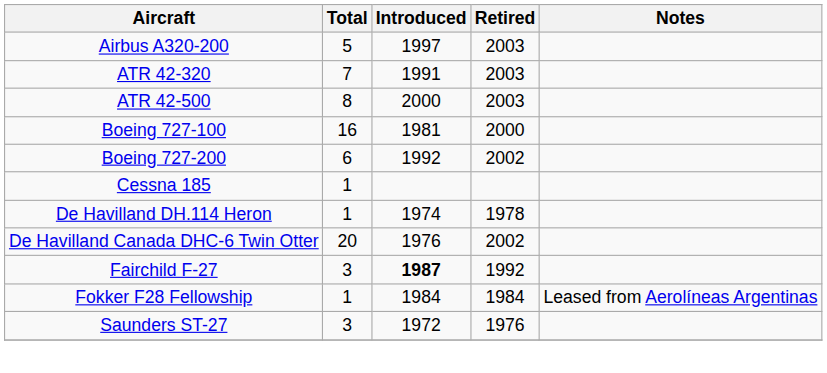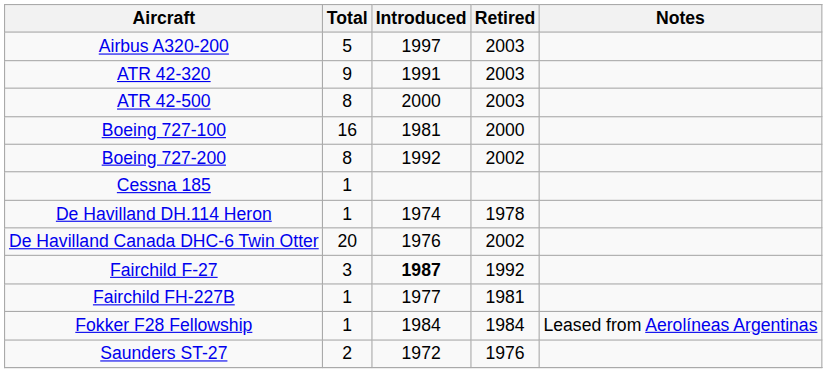 <table class="wikitable" style="margin:0.5em auto; text-align:center">
 <tr>
 <th>Aircraft</th>
 <th>Total</th>
 <th>Introduced</th>
 <th>Retired</th>
 <th>Notes</th>
 </tr>
 <tr>
 <td><a href='#'>Airbus A320-200</a></td>
 <td>5</td>
 <td>1997</td>
 <td>2003</td>
 <td></td>
 </tr>
 <tr>
 <td><a href='#'>ATR 42-320</a></td>
-<td>7</td>
+<td>9</td>
 <td>1991</td>
 <td>2003</td>
 <td></td>
 </tr>
 <tr>
 <td><a href='#'>ATR 42-500</a></td>
 <td>8</td>
 <td>2000</td>
 <td>2003</td>
 <td></td>
 </tr>
 <tr>
 <td><a href='#'>Boeing 727-100</a></td>
 <td>16</td>
 <td>1981</td>
 <td>2000</td>
 <td></td>
 </tr>
 <tr>
 <td><a href='#'>Boeing 727-200</a></td>
-<td>6</td>
+<td>8</td>
 <td>1992</td>
 <td>2002</td>
 <td></td>
 </tr>
 <tr>
 <td><a href='#'>Cessna 185</a></td>
 <td>1</td>
 <td></td>
 <td></td>
 <td></td>
 </tr>
 <tr>
 <td><a href='#'>De Havilland DH.114 Heron</a></td>
 <td>1</td>
 <td>1974</td>
 <td>1978</td>
 <td></td>
 </tr>
 <tr>
 <td><a href='#'>De Havilland Canada DHC-6 Twin Otter</a></td>
 <td>20</td>
 <td>1976</td>
 <td>2002</td>
 <td></td>
 </tr>
 <tr>
 <td><a href='#'>Fairchild F-27</a></td>
 <td>3</td>
 <td><strong>1987</strong></td>
 <td>1992</td>
 <td></td>
 </tr>
 <tr>
+<td><a href='#'>Fairchild FH-227B</a></td>
+<td>1</td>
+<td>1977</td>
+<td>1981</td>
+<td></td>
+</tr>
+<tr>
 <td><a href='#'>Fokker F28 Fellowship</a></td>
 <td>1</td>
 <td>1984</td>
 <td>1984</td>
 <td>Leased from <a href='#'>Aerolíneas Argentinas</a></td>
 </tr>
 <tr>
 <td><a href='#'>Saunders ST-27</a></td>
-<td>3</td>
+<td>2</td>
 <td>1972</td>
 <td>1976</td>
 <td></td>
 </tr>
 <tr>
 </tr>
 </table>
